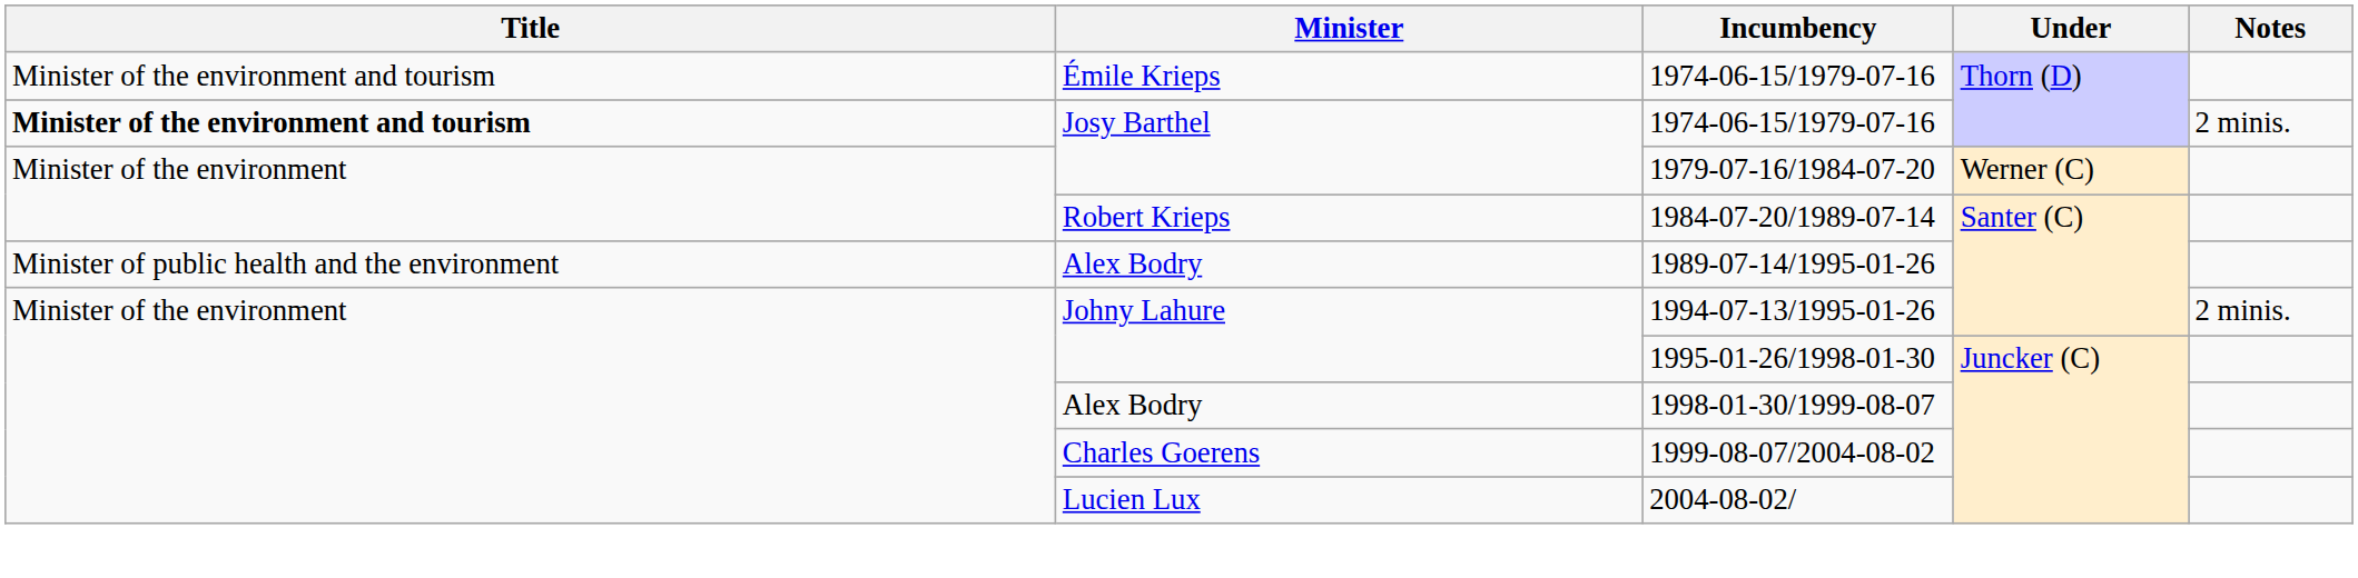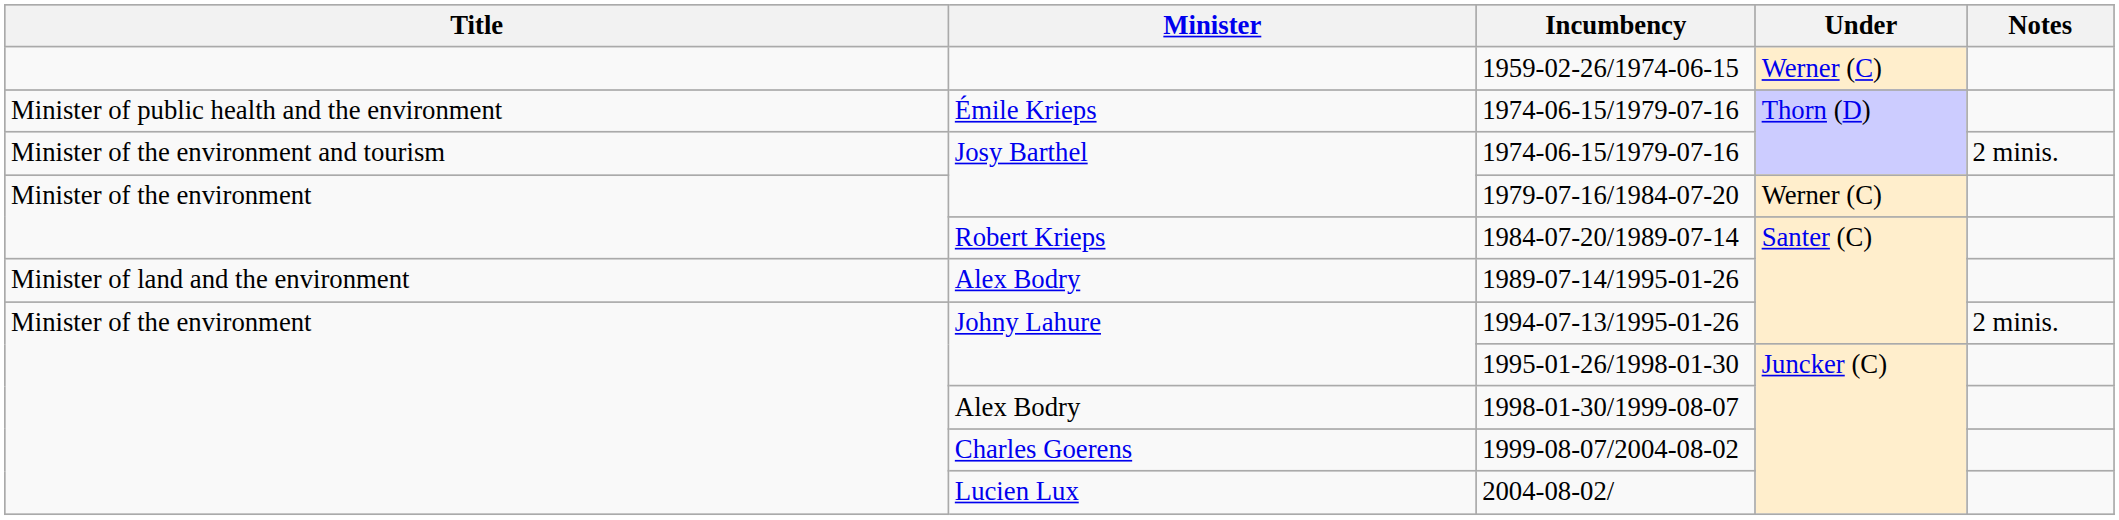 <table class="wikitable" style="width:100%;">
 <tr>
 <th>Title</th>
 <th style="width:25%;"><a href='#'>Minister</a></th>
 <th style="width:160px;">Incumbency</th>
 <th style="width:10%;">Under</th>
 <th style="width:7%;">Notes</th>
 </tr>
 <tr>
-<td valign="top">Minister of the environment and tourism</td>
+<td></td>
+<td></td>
+<td>1959-02-26/1974-06-15</td>
+<td style="background:#fec;"><a href='#'>Werner</a> (<a href='#'>C</a>)</td>
+<td></td>
+</tr>
+<tr>
+<td>Minister of public health and the environment</td>
 <td><a href='#'>Émile Krieps</a></td>
 <td>1974-06-15/1979-07-16</td>
 <td rowspan="2"  style="background:#ccf; vertical-align:top;"><a href='#'>Thorn</a> (<a href='#'>D</a>)</td>
 <td></td>
 </tr>
 <tr>
-<td valign="top"><strong>Minister of the environment and tourism</strong></td>
+<td valign="top">Minister of the environment and tourism</td>
 <td rowspan="2" style="vertical-align:top;"><a href='#'>Josy Barthel</a></td>
 <td valign="top">1974-06-15/1979-07-16</td>
 <td>2 minis.</td>
 </tr>
 <tr>
 <td rowspan="2" style="vertical-align:top;">Minister of the environment</td>
 <td>1979-07-16/1984-07-20</td>
 <td style="background:#fec;">Werner (C)</td>
 <td></td>
 </tr>
 <tr>
 <td><a href='#'>Robert Krieps</a></td>
 <td>1984-07-20/1989-07-14</td>
 <td rowspan="3"  style="background:#fec; vertical-align:top;"><a href='#'>Santer</a> (C)</td>
 <td></td>
 </tr>
 <tr>
-<td>Minister of public health and the environment</td>
+<td>Minister of land and the environment</td>
 <td><a href='#'>Alex Bodry</a></td>
 <td>1989-07-14/1995-01-26</td>
 <td></td>
 </tr>
 <tr>
 <td rowspan="5" style="vertical-align:top;">Minister of the environment</td>
 <td rowspan="2" style="vertical-align:top;"><a href='#'>Johny Lahure</a></td>
 <td valign="top">1994-07-13/1995-01-26</td>
 <td>2 minis.</td>
 </tr>
 <tr>
 <td>1995-01-26/1998-01-30</td>
 <td rowspan="4"  style="background:#fec; vertical-align:top;"><a href='#'>Juncker</a> (C)</td>
 <td></td>
 </tr>
 <tr>
 <td>Alex Bodry</td>
 <td>1998-01-30/1999-08-07</td>
 <td></td>
 </tr>
 <tr>
 <td><a href='#'>Charles Goerens</a></td>
 <td>1999-08-07/2004-08-02</td>
 <td></td>
 </tr>
 <tr>
 <td><a href='#'>Lucien Lux</a></td>
 <td>2004-08-02/</td>
 <td></td>
 </tr>
 </table>
